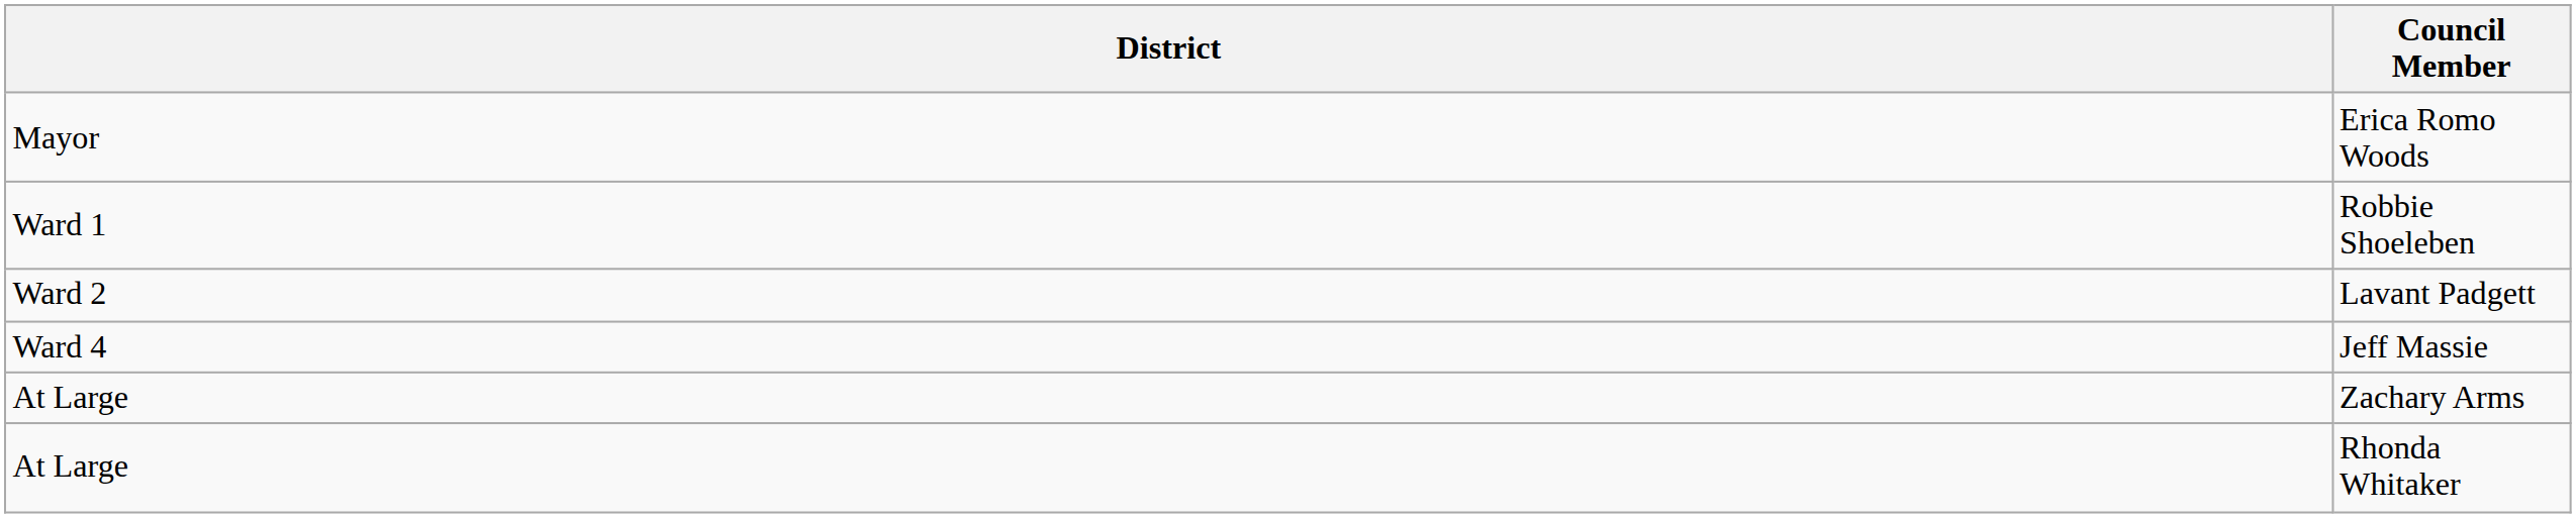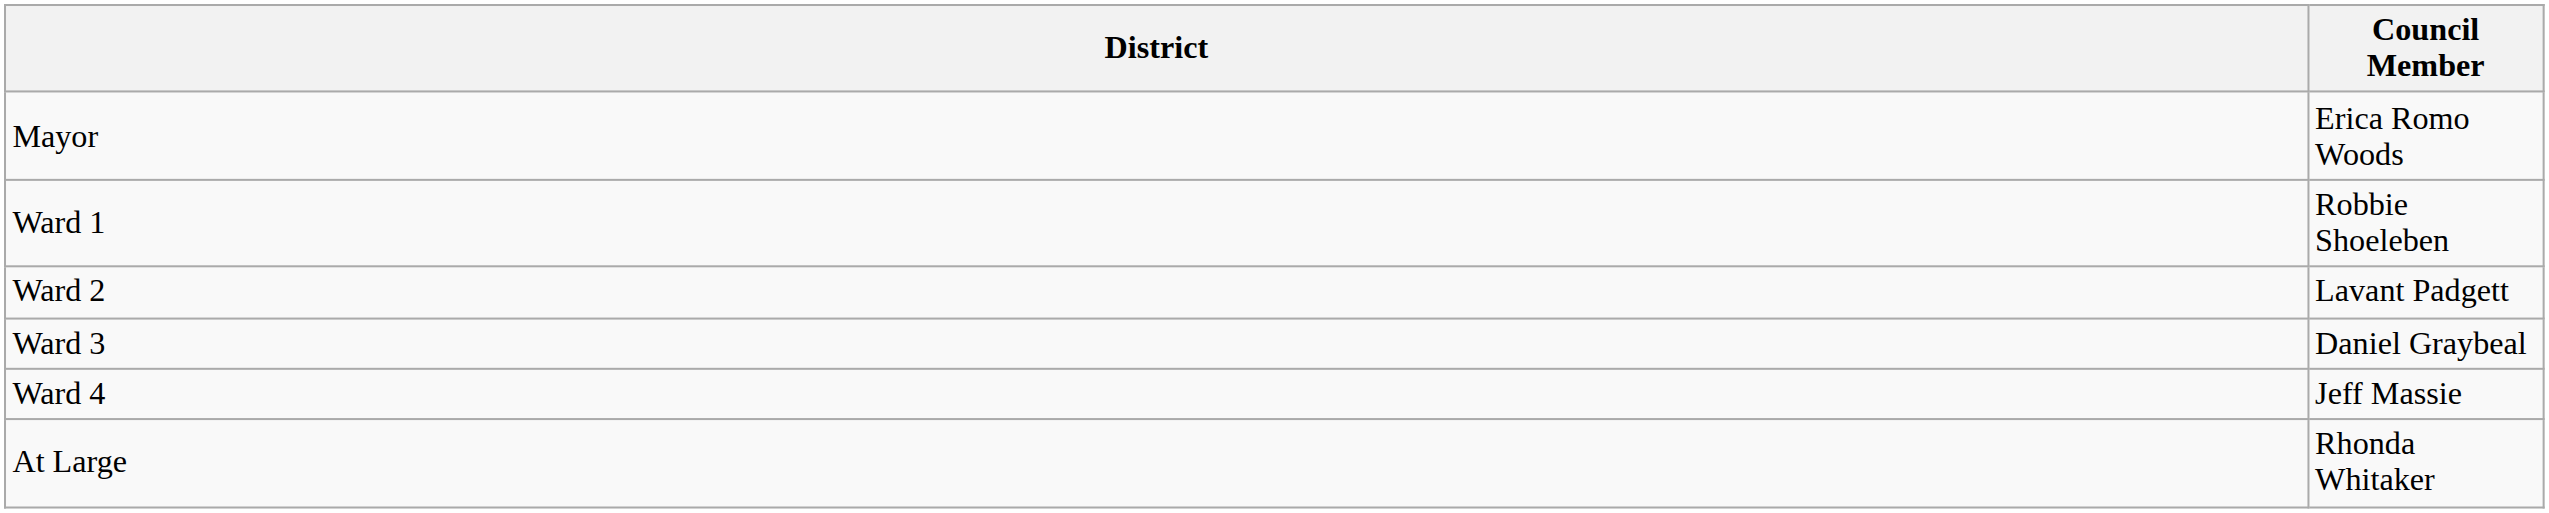 <table class="wikitable mw-collapsible" width="100%">
 <tr>
 <th>District</th>
 <th width="110px">Council Member</th>
 </tr>
 <tr>
 <td>Mayor</td>
 <td>Erica Romo Woods</td>
 </tr>
 <tr>
 <td>Ward 1</td>
 <td>Robbie Shoeleben</td>
 </tr>
 <tr>
 <td>Ward 2</td>
 <td>Lavant Padgett</td>
 </tr>
 <tr>
+<td>Ward 3</td>
+<td>Daniel Graybeal</td>
+</tr>
+<tr>
 <td>Ward 4</td>
 <td>Jeff Massie</td>
-</tr>
-<tr>
-<td>At Large</td>
-<td>Zachary Arms</td>
 </tr>
 <tr>
 <td>At Large</td>
 <td>Rhonda Whitaker</td>
 </tr>
 </table>
